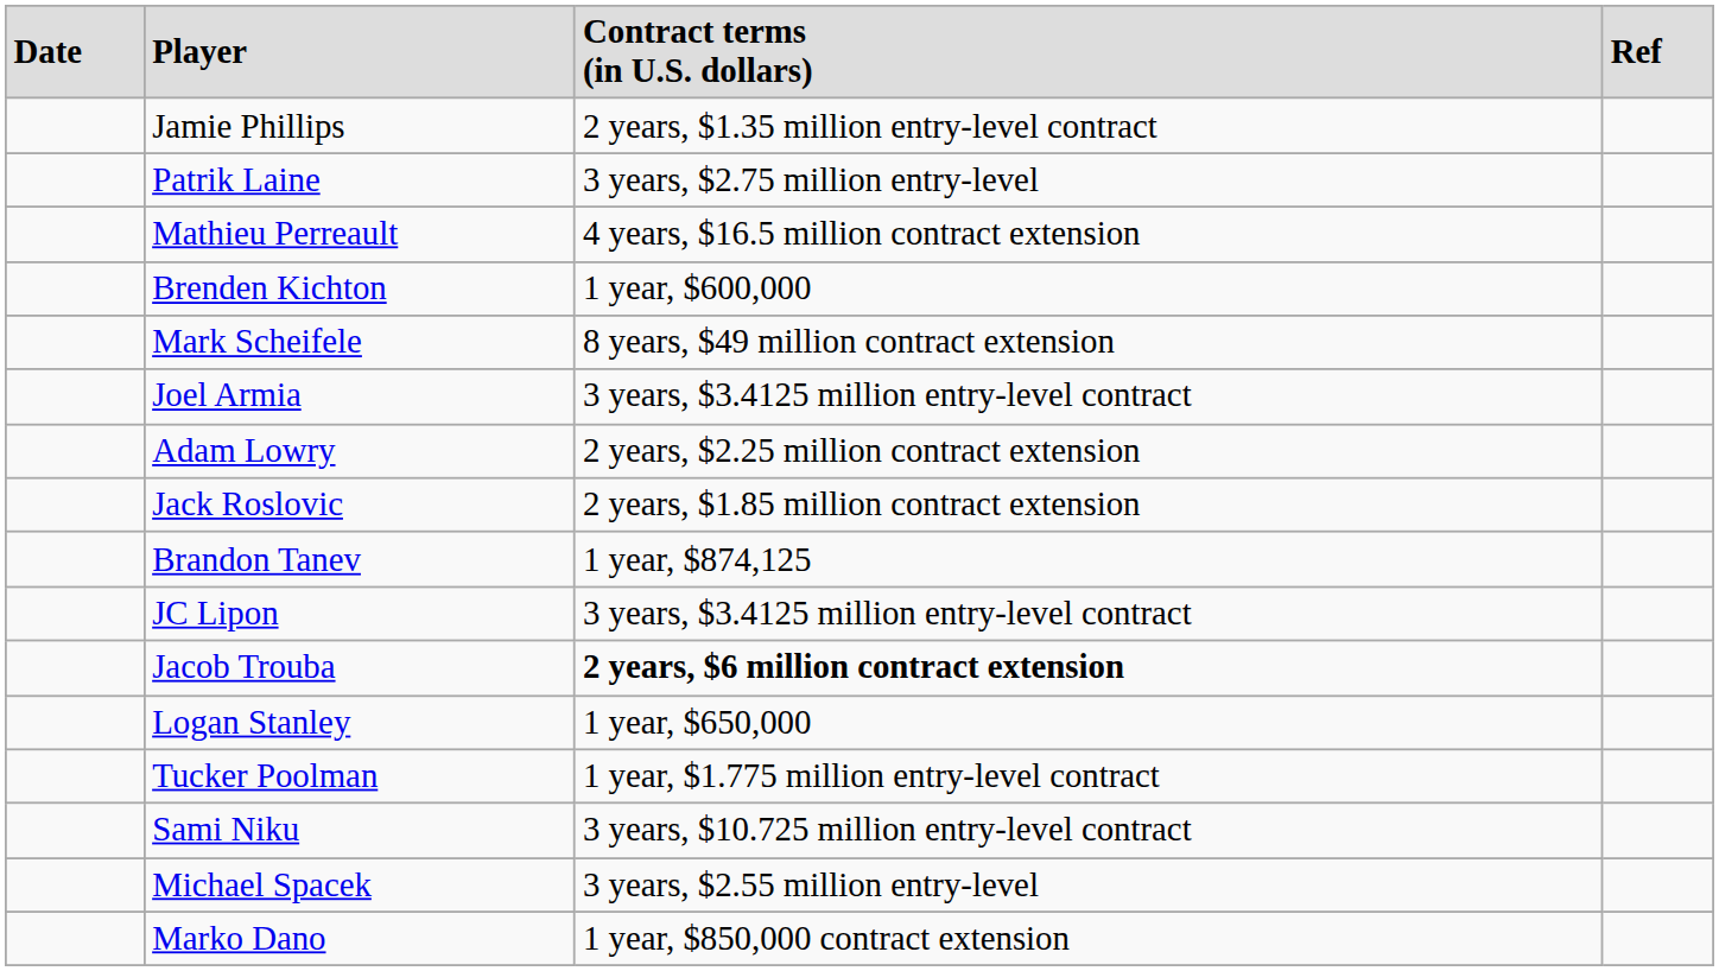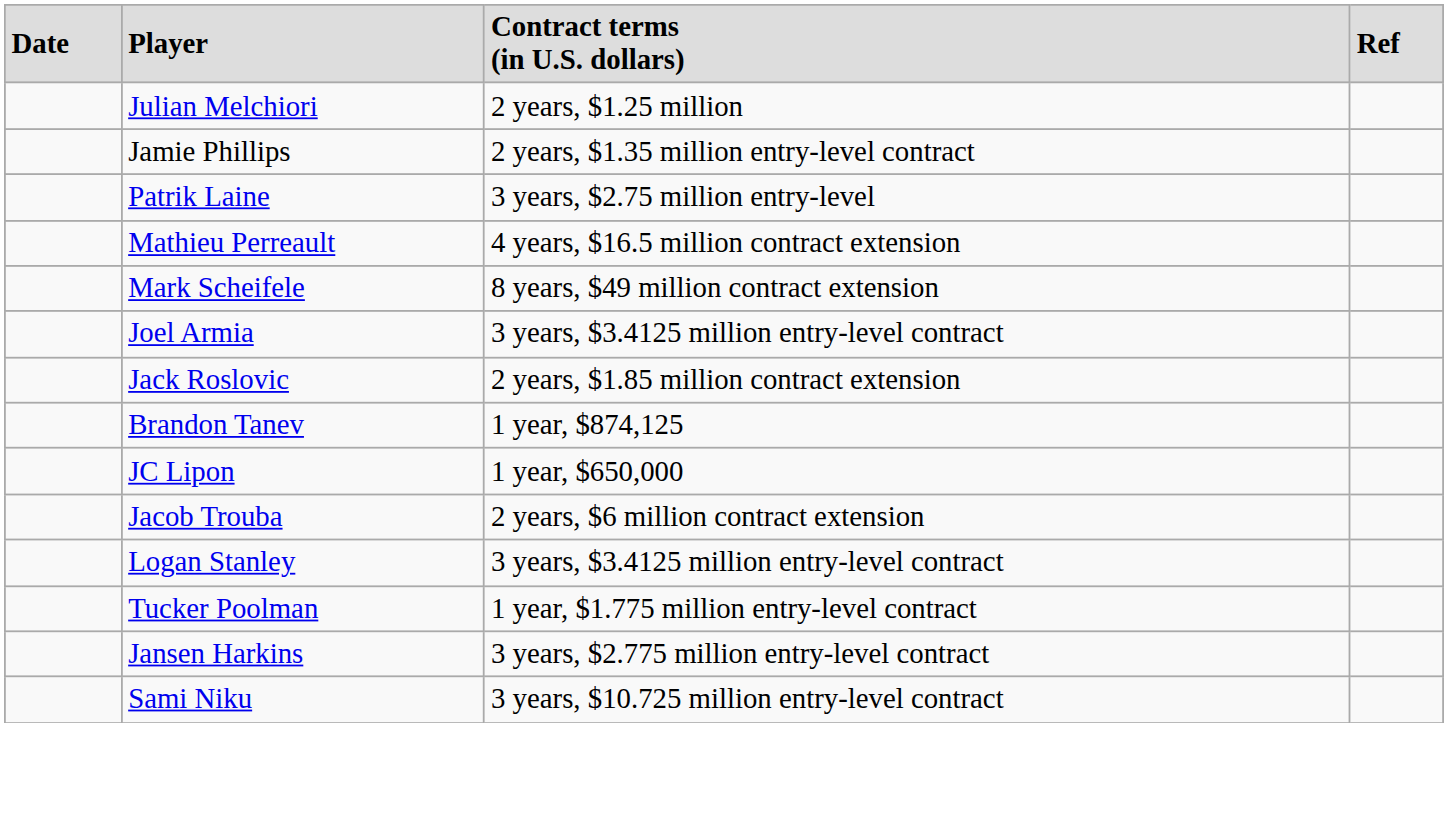 <table class="wikitable" style="border-collapse: collapse; width: 50em; padding: 3;">
 <tr style="background:#ddd;">
 <td><strong>Date</strong></td>
 <td><strong>Player</strong></td>
 <td><strong>Contract terms</strong><br><strong>(in U.S. dollars)</strong></td>
 <td><strong>Ref</strong></td>
+</tr>
+<tr>
+<td></td>
+<td><a href='#'>Julian Melchiori</a></td>
+<td>2 years, $1.25 million</td>
+<td></td>
 </tr>
 <tr>
 <td></td>
 <td>Jamie Phillips</td>
 <td>2 years, $1.35 million entry-level contract</td>
 <td></td>
 </tr>
 <tr>
 <td></td>
 <td><a href='#'>Patrik Laine</a></td>
 <td>3 years, $2.75 million entry-level</td>
 <td></td>
 </tr>
 <tr>
 <td></td>
 <td><a href='#'>Mathieu Perreault</a></td>
 <td>4 years, $16.5 million contract extension</td>
 <td></td>
 </tr>
 <tr>
 <td></td>
-<td><a href='#'>Brenden Kichton</a></td>
-<td>1 year, $600,000</td>
-<td></td>
-</tr>
-<tr>
-<td></td>
 <td><a href='#'>Mark Scheifele</a></td>
 <td>8 years, $49 million contract extension</td>
 <td></td>
 </tr>
 <tr>
 <td></td>
 <td><a href='#'>Joel Armia</a></td>
 <td>3 years, $3.4125 million entry-level contract</td>
-<td></td>
-</tr>
-<tr>
-<td></td>
-<td><a href='#'>Adam Lowry</a></td>
-<td>2 years, $2.25 million contract extension</td>
 <td></td>
 </tr>
 <tr>
 <td></td>
 <td><a href='#'>Jack Roslovic</a></td>
 <td>2 years, $1.85 million contract extension</td>
 <td></td>
 </tr>
 <tr>
 <td></td>
 <td><a href='#'>Brandon Tanev</a></td>
 <td>1 year, $874,125</td>
 <td></td>
 </tr>
 <tr>
 <td></td>
 <td><a href='#'>JC Lipon</a></td>
-<td>3 years, $3.4125 million entry-level contract</td>
+<td>1 year, $650,000</td>
 <td></td>
 </tr>
 <tr>
 <td></td>
 <td><a href='#'>Jacob Trouba</a></td>
-<td><strong>2 years, $6 million contract extension</strong></td>
+<td>2 years, $6 million contract extension</td>
 <td></td>
 </tr>
 <tr>
 <td></td>
 <td><a href='#'>Logan Stanley</a></td>
-<td>1 year, $650,000</td>
+<td>3 years, $3.4125 million entry-level contract</td>
 <td></td>
 </tr>
 <tr>
 <td></td>
 <td><a href='#'>Tucker Poolman</a></td>
 <td>1 year, $1.775 million entry-level contract</td>
 <td></td>
 </tr>
 <tr>
 <td></td>
+<td><a href='#'>Jansen Harkins</a></td>
+<td>3 years, $2.775 million entry-level contract</td>
+<td></td>
+</tr>
+<tr>
+<td></td>
 <td><a href='#'>Sami Niku</a></td>
 <td>3 years, $10.725 million entry-level contract</td>
 <td></td>
 </tr>
-<tr>
-<td></td>
-<td><a href='#'>Michael Spacek</a></td>
-<td>3 years, $2.55 million entry-level</td>
-<td></td>
-</tr>
-<tr>
-<td></td>
-<td><a href='#'>Marko Dano</a></td>
-<td>1 year, $850,000 contract extension</td>
-<td></td>
-</tr>
 </table>
